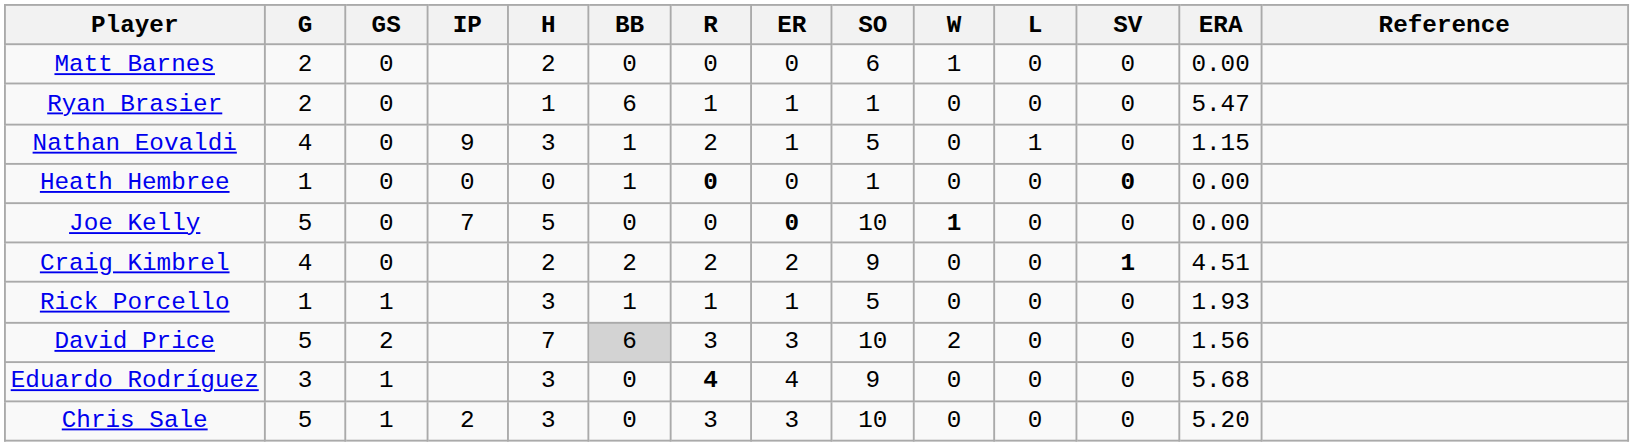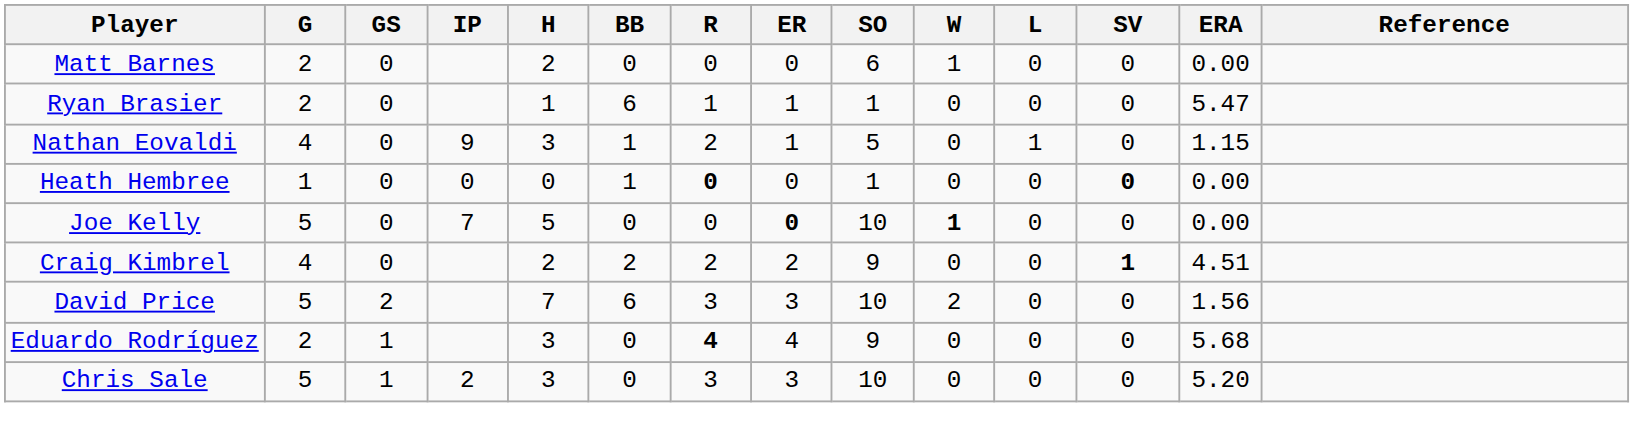 <table class="wikitable sortable" style="text-align:center">
 <tr>
 <th width="16%">Player</th>
 <th width="5%">G</th>
 <th width="5%">GS</th>
 <th width="5%">IP</th>
 <th width="5%">H</th>
 <th width="5%">BB</th>
 <th width="5%">R</th>
 <th width="5%">ER</th>
 <th width="5%">SO</th>
 <th width="5%">W</th>
 <th width="5%">L</th>
 <th>SV</th>
 <th width="5%">ERA</th>
 <th>Reference</th>
 </tr>
 <tr>
 <td><a href='#'>Matt Barnes</a></td>
 <td>2</td>
 <td>0</td>
 <td></td>
 <td>2</td>
 <td>0</td>
 <td>0</td>
 <td>0</td>
 <td>6</td>
 <td>1</td>
 <td>0</td>
 <td>0</td>
 <td>0.00</td>
 <td></td>
 </tr>
 <tr>
 <td><a href='#'>Ryan Brasier</a></td>
 <td>2</td>
 <td>0</td>
 <td></td>
 <td>1</td>
 <td>6</td>
 <td>1</td>
 <td>1</td>
 <td>1</td>
 <td>0</td>
 <td>0</td>
 <td>0</td>
 <td>5.47</td>
 <td></td>
 </tr>
 <tr>
 <td><a href='#'>Nathan Eovaldi</a></td>
 <td>4</td>
 <td>0</td>
 <td>9</td>
 <td>3</td>
 <td>1</td>
 <td>2</td>
 <td>1</td>
 <td>5</td>
 <td>0</td>
 <td>1</td>
 <td>0</td>
 <td>1.15</td>
 <td></td>
 </tr>
 <tr>
 <td><a href='#'>Heath Hembree</a></td>
 <td>1</td>
 <td>0</td>
 <td>0</td>
 <td>0</td>
 <td>1</td>
 <td><strong>0</strong></td>
 <td>0</td>
 <td>1</td>
 <td>0</td>
 <td>0</td>
 <td><strong>0</strong></td>
 <td>0.00</td>
 <td></td>
 </tr>
 <tr>
 <td><a href='#'>Joe Kelly</a></td>
 <td>5</td>
 <td>0</td>
 <td>7</td>
 <td>5</td>
 <td>0</td>
 <td>0</td>
 <td><strong>0</strong></td>
 <td>10</td>
 <td><strong>1</strong></td>
 <td>0</td>
 <td>0</td>
 <td>0.00</td>
 <td></td>
 </tr>
 <tr>
 <td><a href='#'>Craig Kimbrel</a></td>
 <td>4</td>
 <td>0</td>
 <td></td>
 <td>2</td>
 <td>2</td>
 <td>2</td>
 <td>2</td>
 <td>9</td>
 <td>0</td>
 <td>0</td>
 <td><strong>1</strong></td>
 <td>4.51</td>
 <td></td>
 </tr>
 <tr>
-<td><a href='#'>Rick Porcello</a></td>
-<td>1</td>
-<td>1</td>
-<td></td>
-<td>3</td>
-<td>1</td>
-<td>1</td>
-<td>1</td>
-<td>5</td>
-<td>0</td>
-<td>0</td>
-<td>0</td>
-<td>1.93</td>
-<td></td>
-</tr>
-<tr>
 <td><a href='#'>David Price</a></td>
 <td>5</td>
 <td>2</td>
 <td></td>
 <td>7</td>
-<td style="background: lightgrey;">6</td>
+<td>6</td>
 <td>3</td>
 <td>3</td>
 <td>10</td>
 <td>2</td>
 <td>0</td>
 <td>0</td>
 <td>1.56</td>
 <td></td>
 </tr>
 <tr>
 <td><a href='#'>Eduardo Rodríguez</a></td>
-<td>3</td>
+<td>2</td>
 <td>1</td>
 <td></td>
 <td>3</td>
 <td>0</td>
 <td><strong>4</strong></td>
 <td>4</td>
 <td>9</td>
 <td>0</td>
 <td>0</td>
 <td>0</td>
 <td>5.68</td>
 <td></td>
 </tr>
 <tr>
 <td><a href='#'>Chris Sale</a></td>
 <td>5</td>
 <td>1</td>
 <td>2</td>
 <td>3</td>
 <td>0</td>
 <td>3</td>
 <td>3</td>
 <td>10</td>
 <td>0</td>
 <td>0</td>
 <td>0</td>
 <td>5.20</td>
 <td></td>
 </tr>
 </table>
